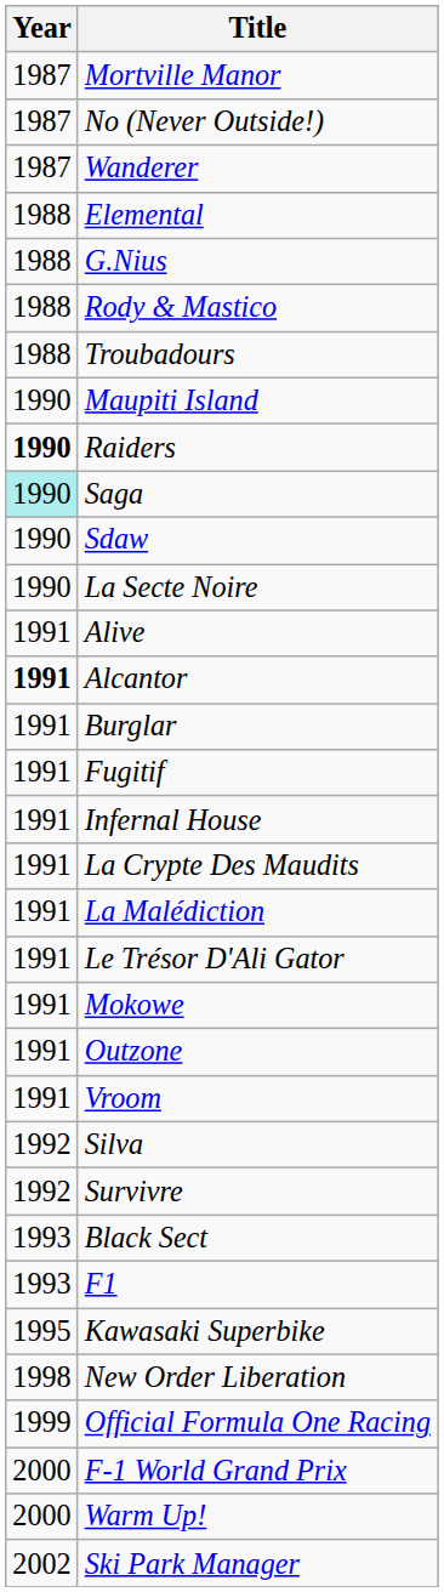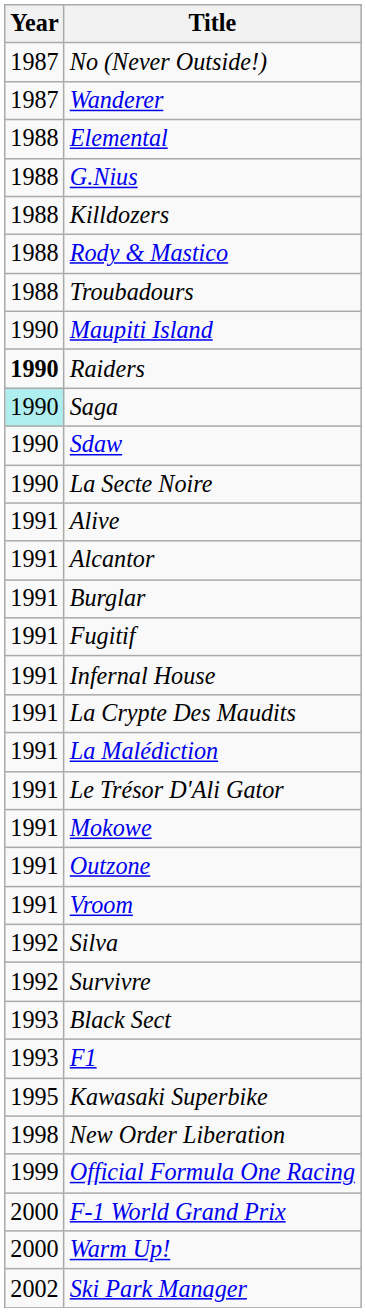 <table class="wikitable">
 <tr>
 <th>Year</th>
 <th>Title</th>
-</tr>
-<tr>
-<td>1987</td>
-<td><em><a href='#'>Mortville Manor</a></em></td>
 </tr>
 <tr>
 <td>1987</td>
 <td><em>No (Never Outside!)</em></td>
 </tr>
 <tr>
 <td>1987</td>
 <td><em><a href='#'>Wanderer</a></em></td>
 </tr>
 <tr>
 <td>1988</td>
 <td><em><a href='#'>Elemental</a></em></td>
 </tr>
 <tr>
 <td>1988</td>
 <td><em><a href='#'>G.Nius</a></em></td>
+</tr>
+<tr>
+<td>1988</td>
+<td><em>Killdozers</em></td>
 </tr>
 <tr>
 <td>1988</td>
 <td><em><a href='#'>Rody & Mastico</a></em></td>
 </tr>
 <tr>
 <td>1988</td>
 <td><em>Troubadours</em></td>
 </tr>
 <tr>
 <td>1990</td>
 <td><em><a href='#'>Maupiti Island</a></em></td>
 </tr>
 <tr>
 <td><strong>1990</strong></td>
 <td><em>Raiders</em></td>
 </tr>
 <tr>
 <td style="background: paleturquoise;">1990</td>
 <td><em>Saga</em></td>
 </tr>
 <tr>
 <td>1990</td>
 <td><em><a href='#'>Sdaw</a></em></td>
 </tr>
 <tr>
 <td>1990</td>
 <td><em>La Secte Noire</em></td>
 </tr>
 <tr>
 <td>1991</td>
 <td><em>Alive</em></td>
 </tr>
 <tr>
-<td><strong>1991</strong></td>
+<td>1991</td>
 <td><em>Alcantor</em></td>
 </tr>
 <tr>
 <td>1991</td>
 <td><em>Burglar</em></td>
 </tr>
 <tr>
 <td>1991</td>
 <td><em>Fugitif</em></td>
 </tr>
 <tr>
 <td>1991</td>
 <td><em>Infernal House</em></td>
 </tr>
 <tr>
 <td>1991</td>
 <td><em>La Crypte Des Maudits</em></td>
 </tr>
 <tr>
 <td>1991</td>
 <td><em><a href='#'>La Malédiction</a></em></td>
 </tr>
 <tr>
 <td>1991</td>
 <td><em>Le Trésor D'Ali Gator</em></td>
 </tr>
 <tr>
 <td>1991</td>
 <td><em><a href='#'>Mokowe</a></em></td>
 </tr>
 <tr>
 <td>1991</td>
 <td><em><a href='#'>Outzone</a></em></td>
 </tr>
 <tr>
 <td>1991</td>
 <td><em><a href='#'>Vroom</a></em></td>
 </tr>
 <tr>
 <td>1992</td>
 <td><em>Silva</em></td>
 </tr>
 <tr>
 <td>1992</td>
 <td><em>Survivre</em></td>
 </tr>
 <tr>
 <td>1993</td>
 <td><em>Black Sect</em></td>
 </tr>
 <tr>
 <td>1993</td>
 <td><em><a href='#'>F1</a></em></td>
 </tr>
 <tr>
 <td>1995</td>
 <td><em>Kawasaki Superbike</em></td>
 </tr>
 <tr>
 <td>1998</td>
 <td><em>New Order Liberation</em></td>
 </tr>
 <tr>
 <td>1999</td>
 <td><em><a href='#'>Official Formula One Racing</a></em></td>
 </tr>
 <tr>
 <td>2000</td>
 <td><em><a href='#'>F-1 World Grand Prix</a></em></td>
 </tr>
 <tr>
 <td>2000</td>
 <td><em><a href='#'>Warm Up!</a></em></td>
 </tr>
 <tr>
 <td>2002</td>
 <td><em><a href='#'>Ski Park Manager</a></em></td>
 </tr>
 </table>
